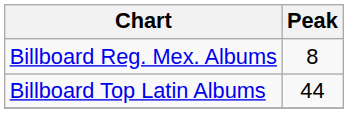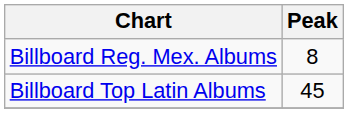 <table class="wikitable">
 <tr>
 <th align="left">Chart</th>
 <th align="center">Peak</th>
 </tr>
 <tr>
 <td align="left"><a href='#'>Billboard Reg. Mex. Albums</a></td>
 <td align="center">8</td>
 </tr>
 <tr>
 <td align="left"><a href='#'>Billboard Top Latin Albums</a></td>
-<td align="center">44</td>
+<td align="center">45</td>
 </tr>
 <tr>
 </tr>
 </table>
